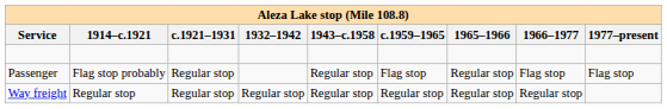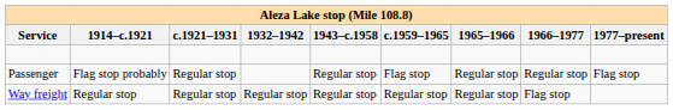 <table class="wikitable">
 <tr>
 <th colspan="10" style="background:#ffdead;">Aleza Lake stop (Mile 108.8)</th>
 </tr>
 <tr>
 <th>Service</th>
 <th>1914–c.1921</th>
 <th>c.1921–1931</th>
 <th>1932–1942</th>
 <th>1943–c.1958</th>
 <th>c.1959–1965</th>
 <th>1965–1966</th>
 <th>1966–1977</th>
 <th>1977–present</th>
 </tr>
 <tr>
 <td></td>
 <td></td>
 <td></td>
 <td></td>
 <td><br></td>
 <td></td>
 <td></td>
 <td></td>
 <td><br></td>
 </tr>
 <tr>
 <td>Passenger</td>
 <td>Flag stop probably</td>
 <td>Regular stop</td>
 <td></td>
 <td>Regular stop</td>
 <td>Flag stop</td>
 <td>Regular stop</td>
-<td>Flag stop</td>
+<td>Regular stop</td>
 <td>Flag stop</td>
 </tr>
 <tr>
 <td><a href='#'>Way freight</a></td>
 <td>Regular stop</td>
 <td>Regular stop</td>
 <td>Regular stop</td>
 <td>Regular stop</td>
 <td>Regular stop</td>
 <td>Regular stop</td>
-<td>Regular stop</td>
+<td>Flag stop</td>
 <td></td>
 </tr>
 </table>
